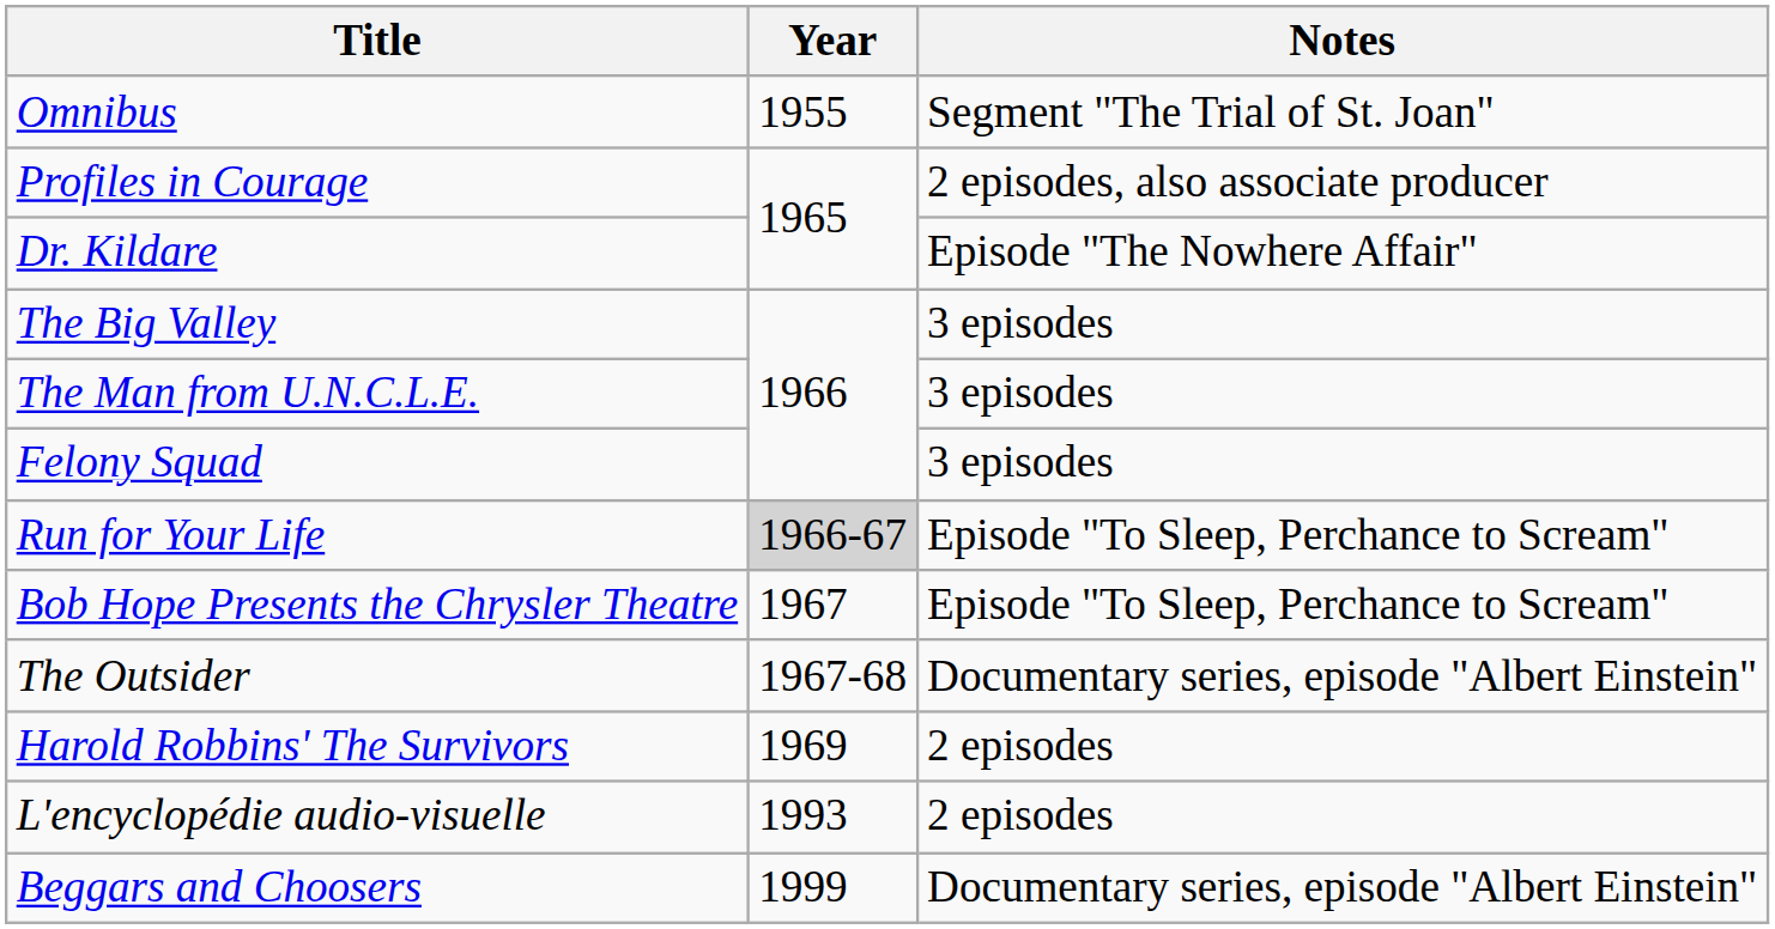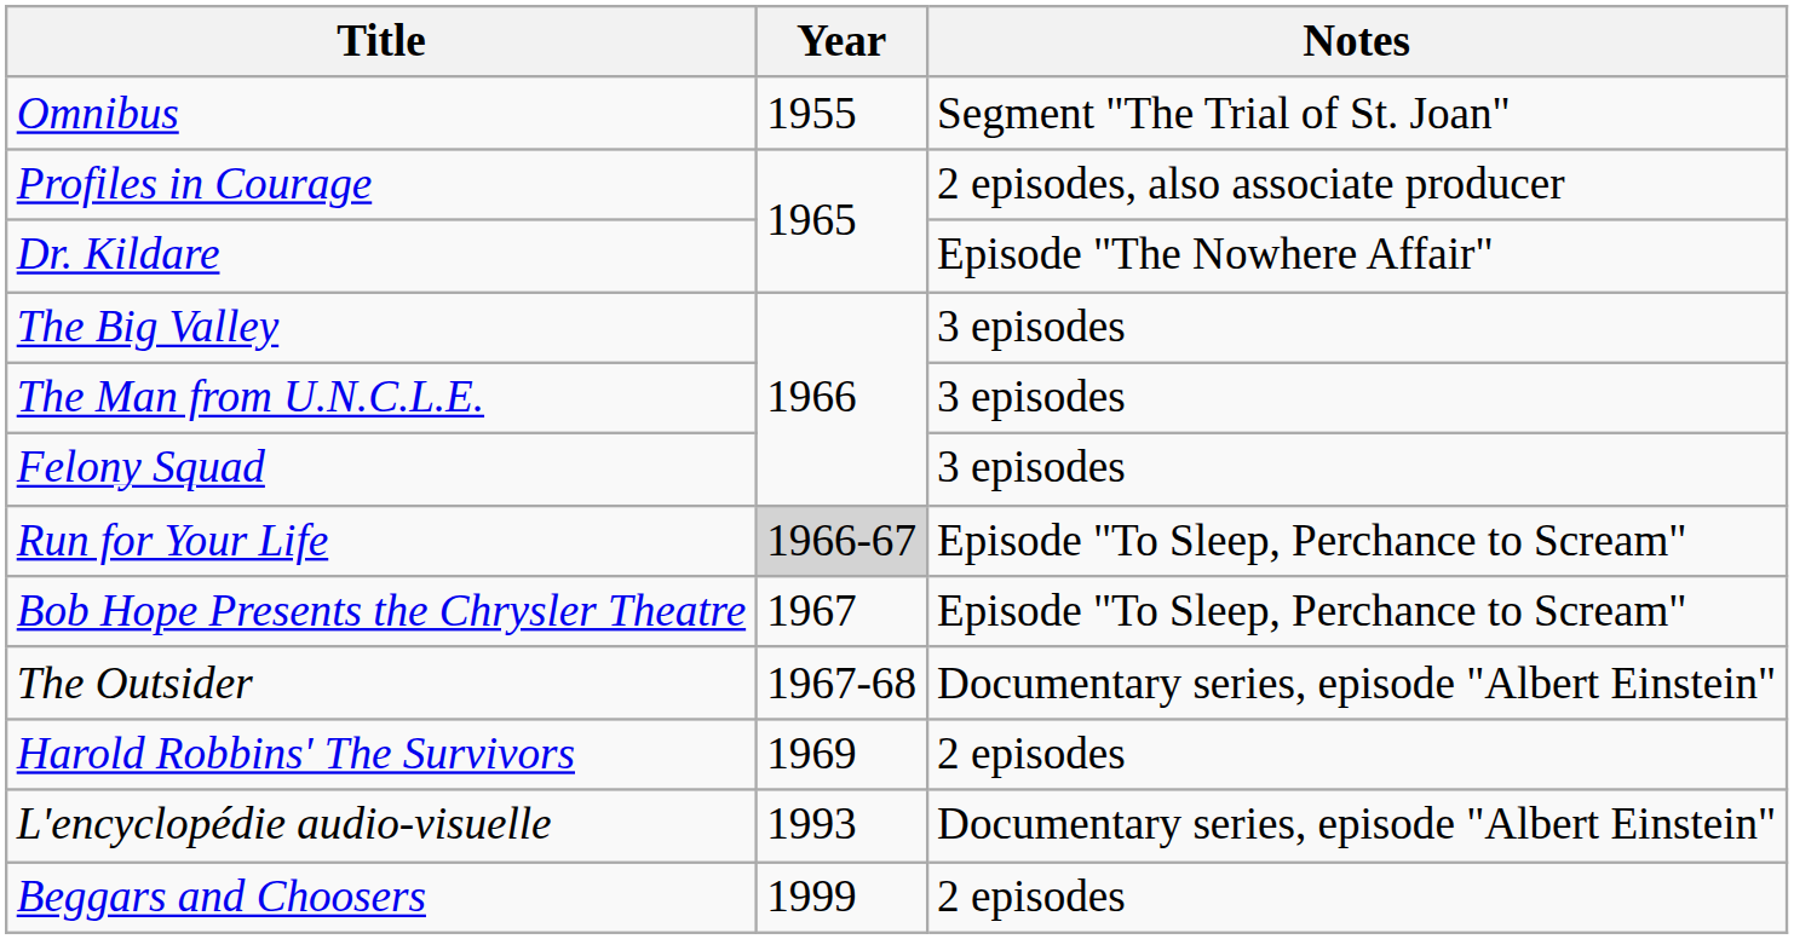 <table class="wikitable">
 <tr>
 <th>Title</th>
 <th>Year</th>
 <th>Notes</th>
 </tr>
 <tr>
 <td><em><a href='#'>Omnibus</a></em></td>
 <td>1955</td>
 <td>Segment "The Trial of St. Joan"</td>
 </tr>
 <tr>
 <td><em><a href='#'>Profiles in Courage</a></em></td>
 <td rowspan="2">1965</td>
 <td>2 episodes, also associate producer</td>
 </tr>
 <tr>
 <td><em><a href='#'>Dr. Kildare</a></em></td>
 <td>Episode "The Nowhere Affair"</td>
 </tr>
 <tr>
 <td><em><a href='#'>The Big Valley</a></em></td>
 <td rowspan="3">1966</td>
 <td>3 episodes</td>
 </tr>
 <tr>
 <td><em><a href='#'>The Man from U.N.C.L.E.</a></em></td>
 <td>3 episodes</td>
 </tr>
 <tr>
 <td><em><a href='#'>Felony Squad</a></em></td>
 <td>3 episodes</td>
 </tr>
 <tr>
 <td><em><a href='#'>Run for Your Life</a></em></td>
 <td style="background: lightgrey;">1966-67</td>
 <td>Episode "To Sleep, Perchance to Scream"</td>
 </tr>
 <tr>
 <td><em><a href='#'>Bob Hope Presents the Chrysler Theatre</a></em></td>
 <td>1967</td>
 <td>Episode "To Sleep, Perchance to Scream"</td>
 </tr>
 <tr>
 <td><em>The Outsider</em></td>
 <td>1967-68</td>
 <td>Documentary series, episode "Albert Einstein"</td>
 </tr>
 <tr>
 <td><em><a href='#'>Harold Robbins' The Survivors</a></em></td>
 <td>1969</td>
 <td>2 episodes</td>
 </tr>
 <tr>
 <td><em>L'encyclopédie audio-visuelle</em></td>
 <td>1993</td>
-<td>2 episodes</td>
+<td>Documentary series, episode "Albert Einstein"</td>
 </tr>
 <tr>
 <td><em><a href='#'>Beggars and Choosers</a></em></td>
 <td>1999</td>
-<td>Documentary series, episode "Albert Einstein"</td>
+<td>2 episodes</td>
 </tr>
 </table>
